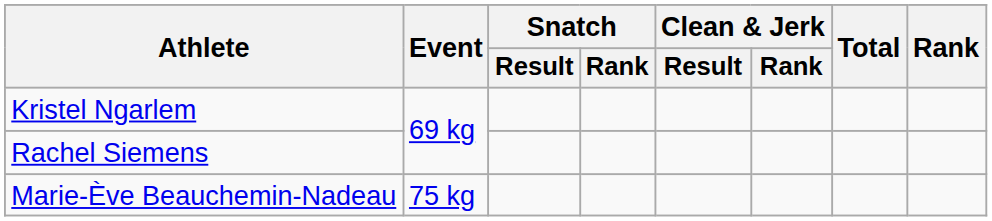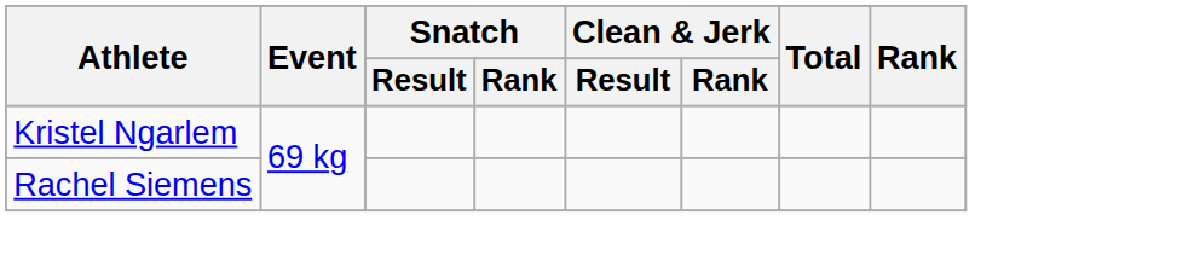 <table class="wikitable" style="font-size:90%">
 <tr>
 <th rowspan=2>Athlete</th>
 <th rowspan=2>Event</th>
 <th colspan=2>Snatch</th>
 <th colspan=2>Clean & Jerk</th>
 <th rowspan=2>Total</th>
 <th rowspan=2>Rank</th>
 </tr>
 <tr style="font-size:95%">
 <th>Result</th>
 <th>Rank</th>
 <th>Result</th>
 <th>Rank</th>
 </tr>
 <tr align=center>
 <td align=left><a href='#'>Kristel Ngarlem</a></td>
 <td align=left rowspan=2><a href='#'>69 kg</a></td>
 <td></td>
 <td></td>
 <td></td>
 <td></td>
 <td></td>
 <td></td>
 </tr>
 <tr align=center>
 <td align=left><a href='#'>Rachel Siemens</a></td>
 <td></td>
 <td></td>
 <td></td>
 <td></td>
 <td></td>
 <td></td>
 </tr>
-<tr align=center>
-<td align=left><a href='#'>Marie-Ève Beauchemin-Nadeau</a></td>
-<td align=left><a href='#'>75 kg</a></td>
-<td></td>
-<td></td>
-<td></td>
-<td></td>
-<td></td>
-<td></td>
-</tr>
 </table>
